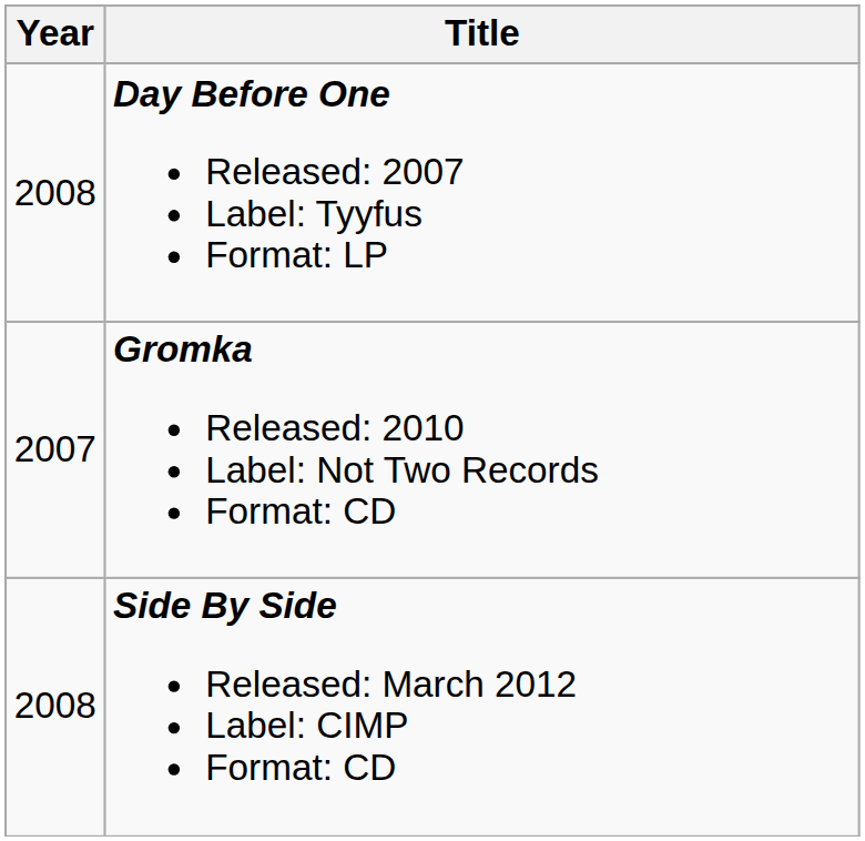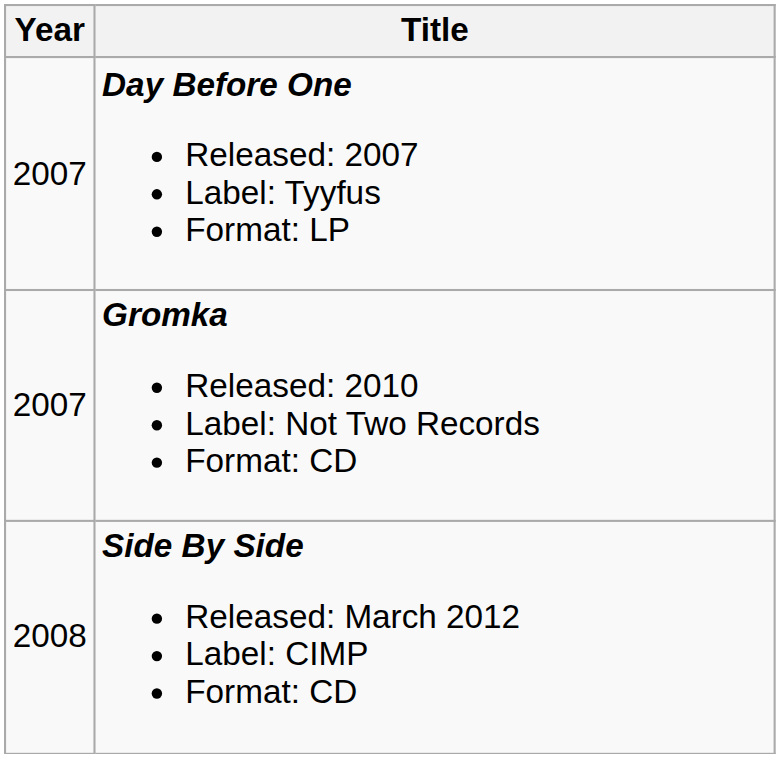 <table class="wikitable">
 <tr>
 <th>Year</th>
 <th style="width:225px;">Title</th>
 </tr>
 <tr>
-<td>2008</td>
+<td>2007</td>
 <td style="width:20em"><strong><em>Day Before One</em></strong><br><ul><li>Released: 2007</li><li>Label: Tyyfus </li><li>Format: LP</li></ul></td>
 </tr>
 <tr>
 <td>2007</td>
 <td style="width:20em"><strong><em>Gromka</em></strong><br><ul><li>Released: 2010</li><li>Label: Not Two Records </li><li>Format: CD</li></ul></td>
 </tr>
 <tr>
 <td>2008</td>
 <td style="width:20em"><strong><em>Side By Side</em></strong><br><ul><li>Released: March 2012</li><li>Label: CIMP </li><li>Format: CD</li></ul></td>
 </tr>
 </table>
